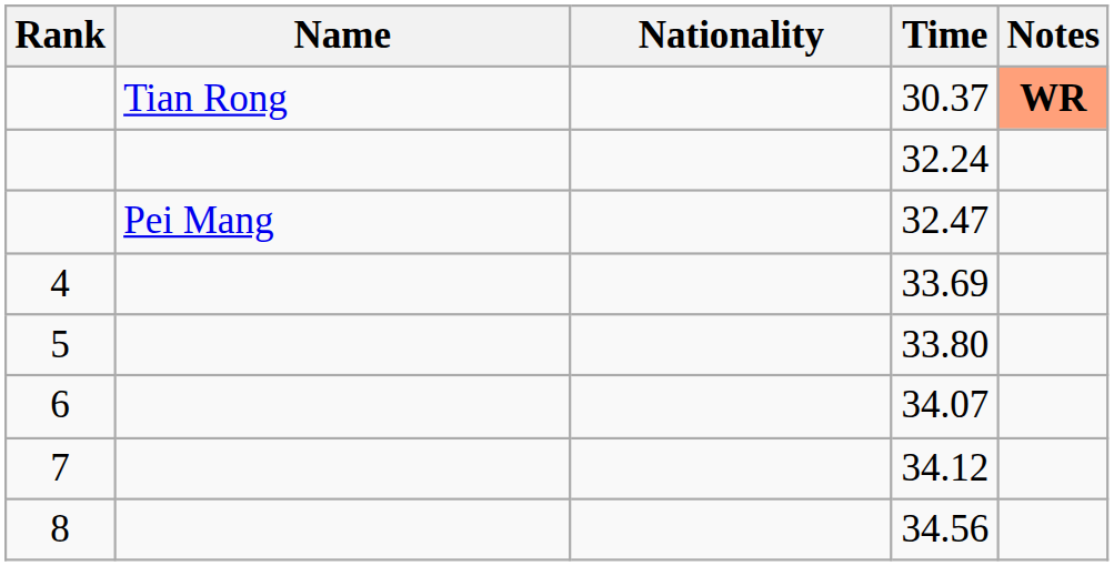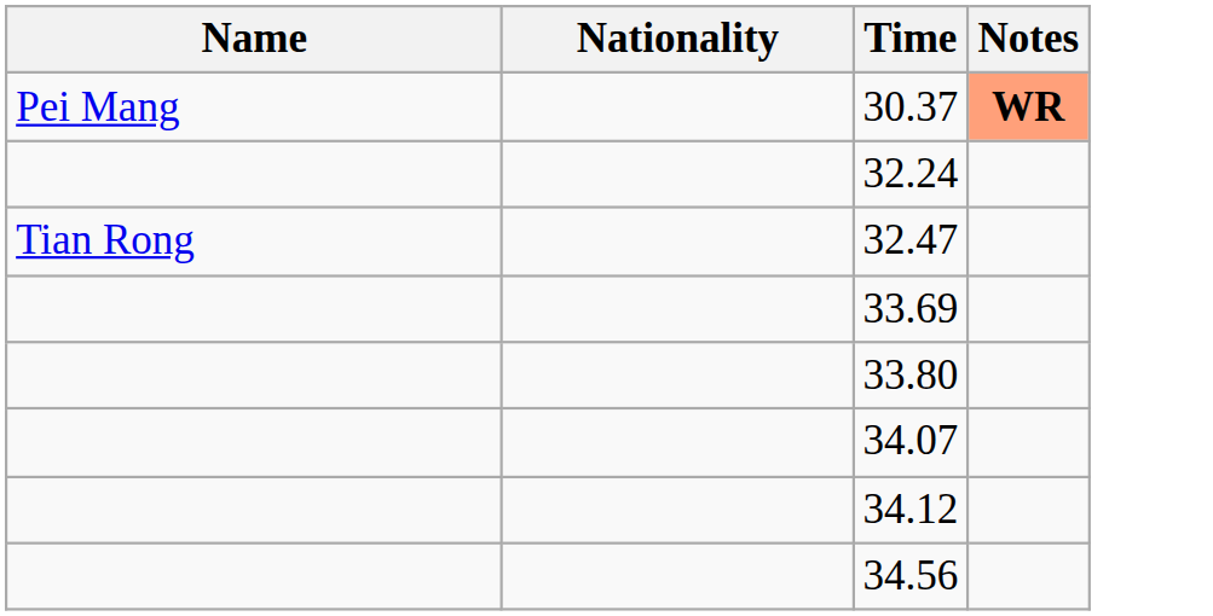 <table class="wikitable sortable" style="text-align:center">
 <tr>
-<th>Rank</th>
 <th style="width:180px">Name</th>
 <th style="width:125px">Nationality</th>
 <th>Time</th>
 <th>Notes</th>
 </tr>
 <tr>
-<td></td>
-<td style="text-align:left;"><a href='#'>Tian Rong</a></td>
+<td style="text-align:left;"><a href='#'>Pei Mang</a></td>
 <td style="text-align:left;"></td>
 <td>30.37</td>
 <td style="background: lightsalmon;"><strong>WR</strong></td>
 </tr>
 <tr>
-<td></td>
 <td style="text-align:left;"></td>
 <td style="text-align:left;"></td>
 <td>32.24</td>
 <td></td>
 </tr>
 <tr>
-<td></td>
-<td style="text-align:left;"><a href='#'>Pei Mang</a></td>
+<td style="text-align:left;"><a href='#'>Tian Rong</a></td>
 <td style="text-align:left;"></td>
 <td>32.47</td>
 <td></td>
 </tr>
 <tr>
-<td>4</td>
 <td style="text-align:left;"></td>
 <td style="text-align:left;"></td>
 <td>33.69</td>
 <td></td>
 </tr>
 <tr>
-<td>5</td>
 <td style="text-align:left;"></td>
 <td style="text-align:left;"></td>
 <td>33.80</td>
 <td></td>
 </tr>
 <tr>
-<td>6</td>
 <td style="text-align:left;"></td>
 <td style="text-align:left;"></td>
 <td>34.07</td>
 <td></td>
 </tr>
 <tr>
-<td>7</td>
 <td style="text-align:left;"></td>
 <td style="text-align:left;"></td>
 <td>34.12</td>
 <td></td>
 </tr>
 <tr>
-<td>8</td>
 <td style="text-align:left;"></td>
 <td style="text-align:left;"></td>
 <td>34.56</td>
 <td></td>
 </tr>
 </table>
